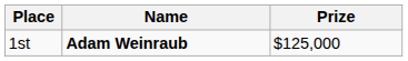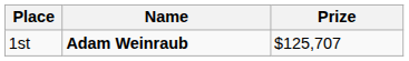 <table class="wikitable">
 <tr>
 <th width="50">Place</th>
 <th width="200">Name</th>
 <th width="125">Prize</th>
 </tr>
 <tr>
 <td>1st</td>
 <td><strong>Adam Weinraub</strong></td>
-<td>$125,000</td>
+<td>$125,707</td>
 </tr>
 </table>
